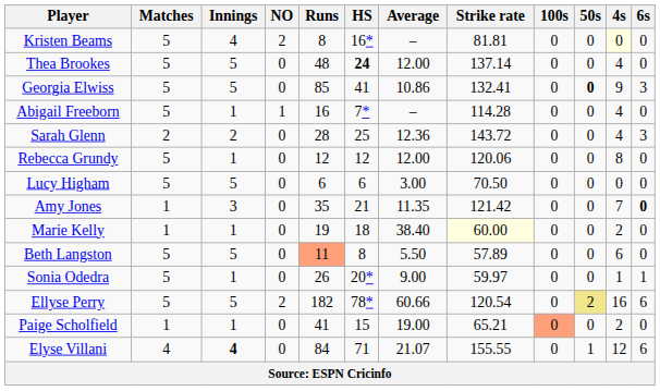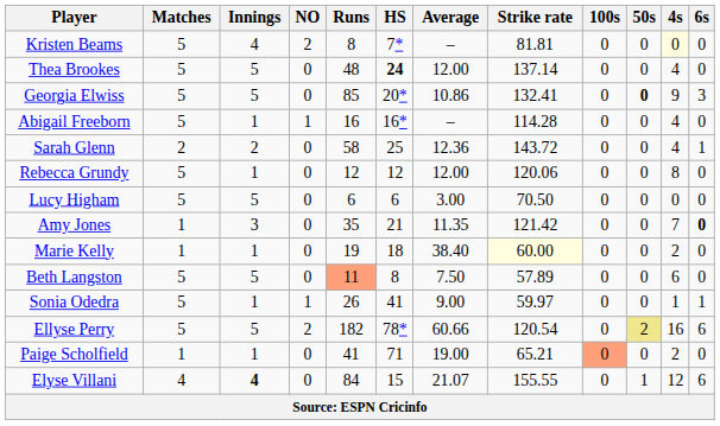 <table class="wikitable" style="text-align:center; width:55%;">
 <tr>
 <th>Player</th>
 <th>Matches</th>
 <th>Innings</th>
 <th>NO</th>
 <th>Runs</th>
 <th>HS</th>
 <th>Average</th>
 <th>Strike rate</th>
 <th>100s</th>
 <th>50s</th>
 <th>4s</th>
 <th>6s</th>
 </tr>
 <tr>
 <td><a href='#'>Kristen Beams</a></td>
 <td>5</td>
 <td>4</td>
 <td>2</td>
 <td>8</td>
-<td>16<a href='#'>*</a></td>
+<td>7<a href='#'>*</a></td>
 <td>–</td>
 <td>81.81</td>
 <td>0</td>
 <td>0</td>
 <td style="background: lightyellow;">0</td>
 <td>0</td>
 </tr>
 <tr>
 <td><a href='#'>Thea Brookes</a></td>
 <td>5</td>
 <td>5</td>
 <td>0</td>
 <td>48</td>
 <td><strong>24</strong></td>
 <td>12.00</td>
 <td>137.14</td>
 <td>0</td>
 <td>0</td>
 <td>4</td>
 <td>0</td>
 </tr>
 <tr>
 <td><a href='#'>Georgia Elwiss</a></td>
 <td>5</td>
 <td>5</td>
 <td>0</td>
 <td>85</td>
-<td>41</td>
+<td>20<a href='#'>*</a></td>
 <td>10.86</td>
 <td>132.41</td>
 <td>0</td>
 <td><strong>0</strong></td>
 <td>9</td>
 <td>3</td>
 </tr>
 <tr>
 <td><a href='#'>Abigail Freeborn</a></td>
 <td>5</td>
 <td>1</td>
 <td>1</td>
 <td>16</td>
-<td>7<a href='#'>*</a></td>
+<td>16<a href='#'>*</a></td>
 <td>–</td>
 <td>114.28</td>
 <td>0</td>
 <td>0</td>
 <td>4</td>
 <td>0</td>
 </tr>
 <tr>
 <td><a href='#'>Sarah Glenn</a></td>
 <td>2</td>
 <td>2</td>
 <td>0</td>
-<td>28</td>
+<td>58</td>
 <td>25</td>
 <td>12.36</td>
 <td>143.72</td>
 <td>0</td>
 <td>0</td>
 <td>4</td>
-<td>3</td>
+<td>1</td>
 </tr>
 <tr>
 <td><a href='#'>Rebecca Grundy</a></td>
 <td>5</td>
 <td>1</td>
 <td>0</td>
 <td>12</td>
 <td>12</td>
 <td>12.00</td>
 <td>120.06</td>
 <td>0</td>
 <td>0</td>
 <td>8</td>
 <td>0</td>
 </tr>
 <tr>
 <td><a href='#'>Lucy Higham</a></td>
 <td>5</td>
 <td>5</td>
 <td>0</td>
 <td>6</td>
 <td>6</td>
 <td>3.00</td>
 <td>70.50</td>
 <td>0</td>
 <td>0</td>
 <td>0</td>
 <td>0</td>
 </tr>
 <tr>
 <td><a href='#'>Amy Jones</a></td>
 <td>1</td>
 <td>3</td>
 <td>0</td>
 <td>35</td>
 <td>21</td>
 <td>11.35</td>
 <td>121.42</td>
 <td>0</td>
 <td>0</td>
 <td>7</td>
 <td><strong>0</strong></td>
 </tr>
 <tr>
 <td><a href='#'>Marie Kelly</a></td>
 <td>1</td>
 <td>1</td>
 <td>0</td>
 <td>19</td>
 <td>18</td>
 <td>38.40</td>
 <td style="background: lightyellow;">60.00</td>
 <td>0</td>
 <td>0</td>
 <td>2</td>
 <td>0</td>
 </tr>
 <tr>
 <td><a href='#'>Beth Langston</a></td>
 <td>5</td>
 <td>5</td>
 <td>0</td>
 <td style="background: lightsalmon;">11</td>
 <td>8</td>
-<td>5.50</td>
+<td>7.50</td>
 <td>57.89</td>
 <td>0</td>
 <td>0</td>
 <td>6</td>
 <td>0</td>
 </tr>
 <tr>
 <td><a href='#'>Sonia Odedra</a></td>
 <td>5</td>
 <td>1</td>
-<td>0</td>
+<td>1</td>
 <td>26</td>
-<td>20<a href='#'>*</a></td>
+<td>41</td>
 <td>9.00</td>
 <td>59.97</td>
 <td>0</td>
 <td>0</td>
 <td>1</td>
 <td>1</td>
 </tr>
 <tr>
 <td><a href='#'>Ellyse Perry</a></td>
 <td>5</td>
 <td>5</td>
 <td>2</td>
 <td>182</td>
 <td>78<a href='#'>*</a></td>
 <td>60.66</td>
 <td>120.54</td>
 <td>0</td>
 <td style="background: khaki;">2</td>
 <td>16</td>
 <td>6</td>
 </tr>
 <tr>
 <td><a href='#'>Paige Scholfield</a></td>
 <td>1</td>
 <td>1</td>
 <td>0</td>
 <td>41</td>
-<td>15</td>
+<td>71</td>
 <td>19.00</td>
 <td>65.21</td>
 <td style="background: lightsalmon;">0</td>
 <td>0</td>
 <td>2</td>
 <td>0</td>
 </tr>
 <tr>
 <td><a href='#'>Elyse Villani</a></td>
 <td>4</td>
 <td><strong>4</strong></td>
 <td>0</td>
 <td>84</td>
-<td>71</td>
+<td>15</td>
 <td>21.07</td>
 <td>155.55</td>
 <td>0</td>
 <td>1</td>
 <td>12</td>
 <td>6</td>
 </tr>
 <tr>
 <th colspan="12"><small>Source: ESPN Cricinfo </small></th>
 </tr>
 </table>
